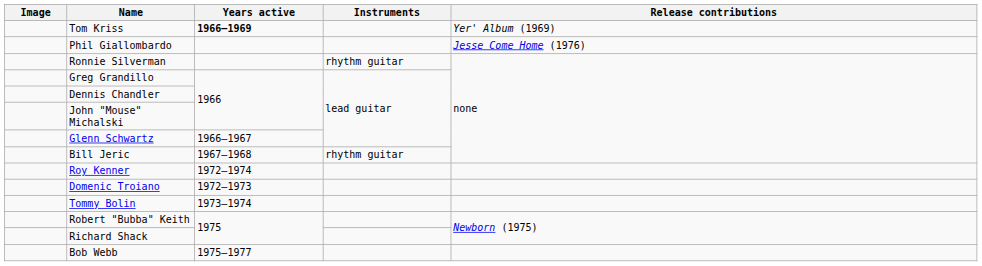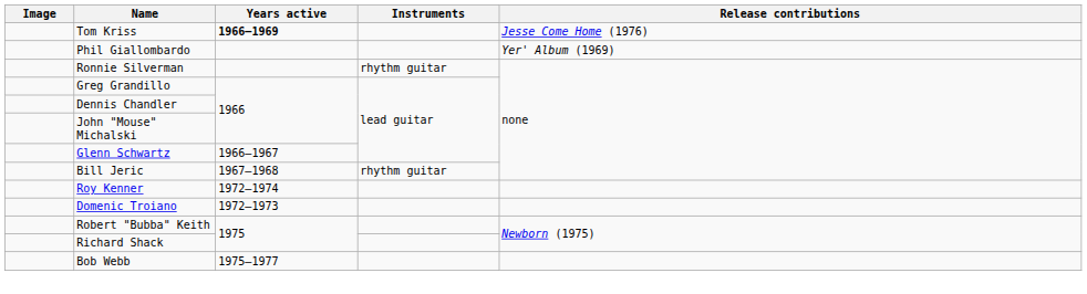 <table class="wikitable" border="1" width=100%>
 <tr>
 <th width="75">Image</th>
 <th width="160">Name</th>
 <th width="160">Years active</th>
 <th width="160">Instruments</th>
 <th>Release contributions</th>
 </tr>
 <tr>
 <td></td>
 <td>Tom Kriss</td>
 <td><strong>1966–1969 </strong></td>
 <td></td>
-<td><em>Yer' Album</em> (1969)</td>
+<td><em><a href='#'>Jesse Come Home</a></em> (1976)</td>
 </tr>
 <tr>
 <td></td>
 <td>Phil Giallombardo</td>
 <td></td>
 <td></td>
-<td><em><a href='#'>Jesse Come Home</a></em> (1976)</td>
+<td><em>Yer' Album</em> (1969)</td>
 </tr>
 <tr>
 <td></td>
 <td>Ronnie Silverman</td>
 <td></td>
 <td>rhythm guitar</td>
 <td rowspan="6">none</td>
 </tr>
 <tr>
 <td></td>
 <td>Greg Grandillo</td>
 <td rowspan="3">1966</td>
 <td rowspan="4">lead guitar</td>
 </tr>
 <tr>
 <td></td>
 <td>Dennis Chandler</td>
 </tr>
 <tr>
 <td></td>
 <td>John "Mouse" Michalski</td>
 </tr>
 <tr>
 <td></td>
 <td><a href='#'>Glenn Schwartz</a></td>
 <td>1966–1967 </td>
 </tr>
 <tr>
 <td></td>
 <td>Bill Jeric</td>
 <td>1967–1968</td>
 <td>rhythm guitar</td>
 </tr>
 <tr>
 <td></td>
 <td><a href='#'>Roy Kenner</a></td>
 <td>1972–1974</td>
 <td></td>
 <td></td>
 </tr>
 <tr>
 <td></td>
 <td><a href='#'>Domenic Troiano</a></td>
 <td>1972–1973 </td>
 <td></td>
 <td></td>
 </tr>
 <tr>
 <td></td>
-<td><a href='#'>Tommy Bolin</a></td>
-<td>1973–1974 </td>
-<td></td>
-<td></td>
-</tr>
-<tr>
-<td></td>
 <td>Robert "Bubba" Keith</td>
 <td rowspan="2">1975</td>
 <td></td>
 <td rowspan="2"><em><a href='#'>Newborn</a></em> (1975)</td>
 </tr>
 <tr>
 <td></td>
 <td>Richard Shack</td>
 <td></td>
 </tr>
 <tr>
 <td></td>
 <td>Bob Webb</td>
 <td>1975–1977</td>
 <td></td>
 <td></td>
 </tr>
 </table>
